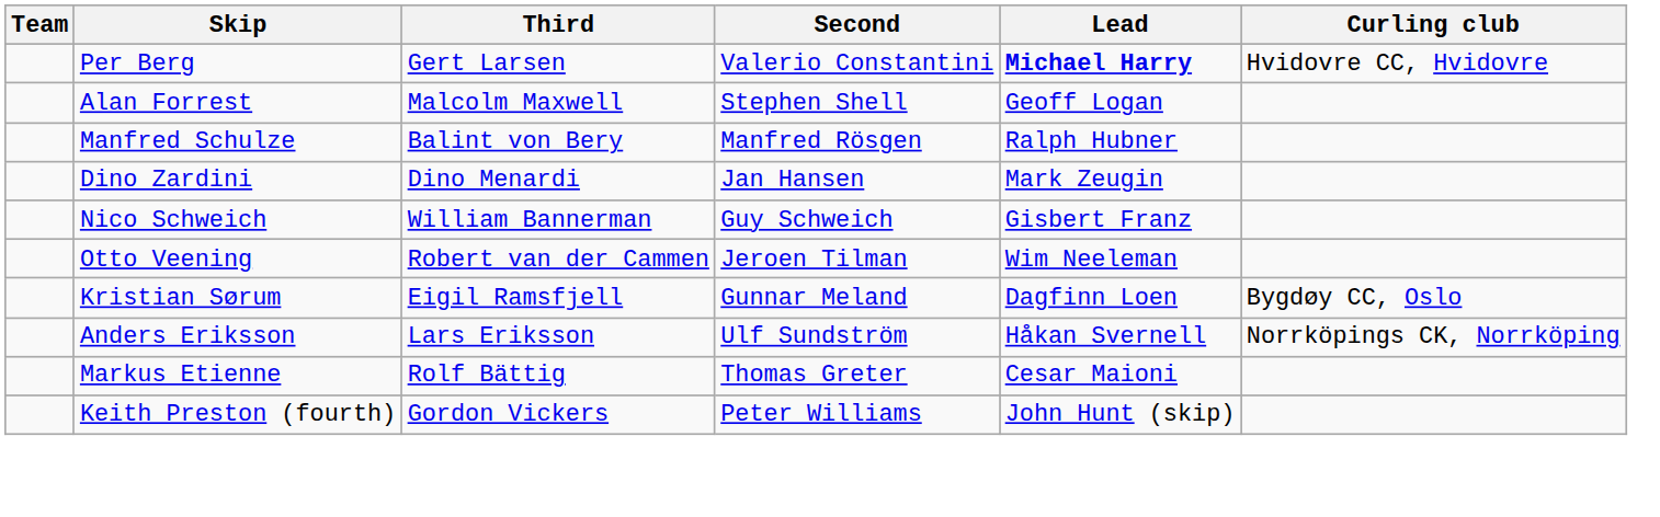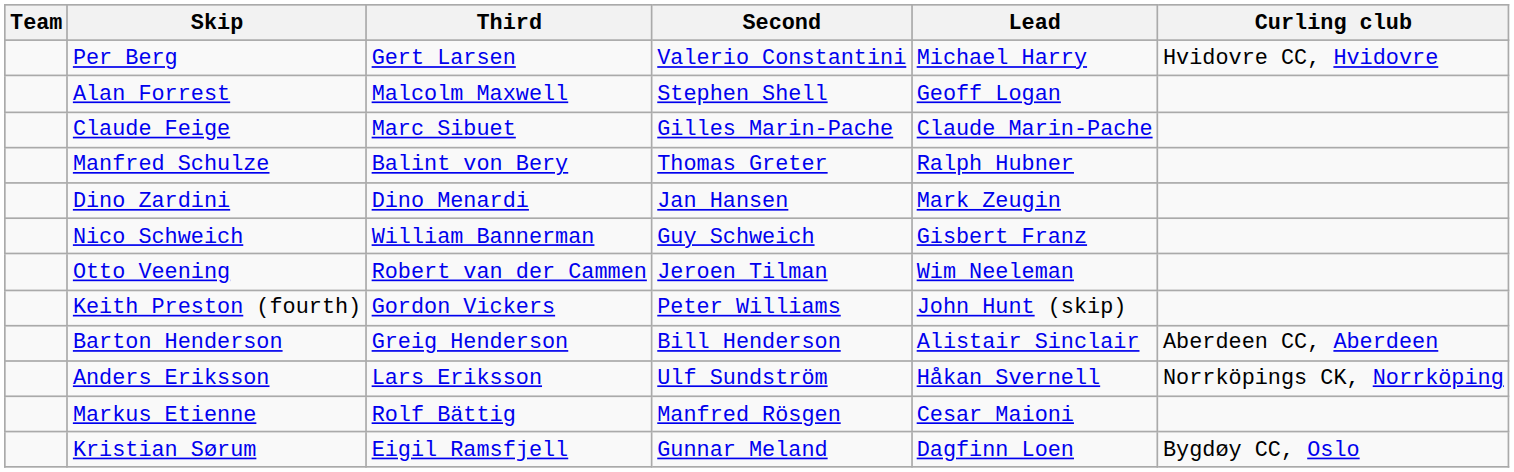 <table class="wikitable">
 <tr>
 <th>Team</th>
 <th>Skip</th>
 <th>Third</th>
 <th>Second</th>
 <th>Lead</th>
 <th>Curling club</th>
 </tr>
 <tr>
 <td></td>
 <td><a href='#'>Per Berg</a></td>
 <td><a href='#'>Gert Larsen</a></td>
 <td><a href='#'>Valerio Constantini</a></td>
-<td><strong><a href='#'>Michael Harry</a></strong></td>
+<td><a href='#'>Michael Harry</a></td>
 <td>Hvidovre CC, <a href='#'>Hvidovre</a></td>
 </tr>
 <tr>
 <td></td>
 <td><a href='#'>Alan Forrest</a></td>
 <td><a href='#'>Malcolm Maxwell</a></td>
 <td><a href='#'>Stephen Shell</a></td>
 <td><a href='#'>Geoff Logan</a></td>
 <td></td>
 </tr>
 <tr>
 <td></td>
+<td><a href='#'>Claude Feige</a></td>
+<td><a href='#'>Marc Sibuet</a></td>
+<td><a href='#'>Gilles Marin-Pache</a></td>
+<td><a href='#'>Claude Marin-Pache</a></td>
+<td></td>
+</tr>
+<tr>
+<td></td>
 <td><a href='#'>Manfred Schulze</a></td>
 <td><a href='#'>Balint von Bery</a></td>
-<td><a href='#'>Manfred Rösgen</a></td>
+<td><a href='#'>Thomas Greter</a></td>
 <td><a href='#'>Ralph Hubner</a></td>
 <td></td>
 </tr>
 <tr>
 <td></td>
 <td><a href='#'>Dino Zardini</a></td>
 <td><a href='#'>Dino Menardi</a></td>
 <td><a href='#'>Jan Hansen</a></td>
 <td><a href='#'>Mark Zeugin</a></td>
 <td></td>
 </tr>
 <tr>
 <td></td>
 <td><a href='#'>Nico Schweich</a></td>
 <td><a href='#'>William Bannerman</a></td>
 <td><a href='#'>Guy Schweich</a></td>
 <td><a href='#'>Gisbert Franz</a></td>
 <td></td>
 </tr>
 <tr>
 <td></td>
 <td><a href='#'>Otto Veening</a></td>
 <td><a href='#'>Robert van der Cammen</a></td>
 <td><a href='#'>Jeroen Tilman</a></td>
 <td><a href='#'>Wim Neeleman</a></td>
 <td></td>
 </tr>
 <tr>
 <td></td>
-<td><a href='#'>Kristian Sørum</a></td>
-<td><a href='#'>Eigil Ramsfjell</a></td>
-<td><a href='#'>Gunnar Meland</a></td>
-<td><a href='#'>Dagfinn Loen</a></td>
-<td>Bygdøy CC, <a href='#'>Oslo</a></td>
+<td><a href='#'>Keith Preston</a> (fourth)</td>
+<td><a href='#'>Gordon Vickers</a></td>
+<td><a href='#'>Peter Williams</a></td>
+<td><a href='#'>John Hunt</a> (skip)</td>
+<td></td>
+</tr>
+<tr>
+<td></td>
+<td><a href='#'>Barton Henderson</a></td>
+<td><a href='#'>Greig Henderson</a></td>
+<td><a href='#'>Bill Henderson</a></td>
+<td><a href='#'>Alistair Sinclair</a></td>
+<td>Aberdeen CC, <a href='#'>Aberdeen</a></td>
 </tr>
 <tr>
 <td></td>
 <td><a href='#'>Anders Eriksson</a></td>
 <td><a href='#'>Lars Eriksson</a></td>
 <td><a href='#'>Ulf Sundström</a></td>
 <td><a href='#'>Håkan Svernell</a></td>
 <td>Norrköpings CK, <a href='#'>Norrköping</a></td>
 </tr>
 <tr>
 <td></td>
 <td><a href='#'>Markus Etienne</a></td>
 <td><a href='#'>Rolf Bättig</a></td>
-<td><a href='#'>Thomas Greter</a></td>
+<td><a href='#'>Manfred Rösgen</a></td>
 <td><a href='#'>Cesar Maioni</a></td>
 <td></td>
 </tr>
 <tr>
 <td></td>
-<td><a href='#'>Keith Preston</a> (fourth)</td>
-<td><a href='#'>Gordon Vickers</a></td>
-<td><a href='#'>Peter Williams</a></td>
-<td><a href='#'>John Hunt</a> (skip)</td>
-<td></td>
+<td><a href='#'>Kristian Sørum</a></td>
+<td><a href='#'>Eigil Ramsfjell</a></td>
+<td><a href='#'>Gunnar Meland</a></td>
+<td><a href='#'>Dagfinn Loen</a></td>
+<td>Bygdøy CC, <a href='#'>Oslo</a></td>
 </tr>
 </table>
